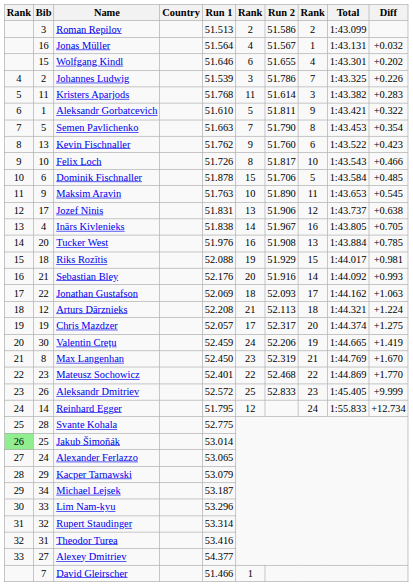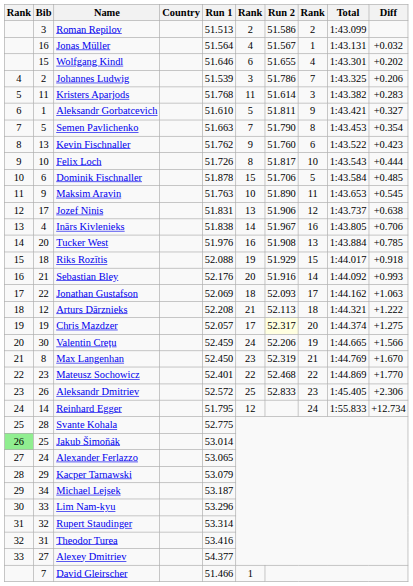 <table class="wikitable sortable" style="text-align:center">
 <tr>
 <th>Rank</th>
 <th>Bib</th>
 <th>Name</th>
 <th>Country</th>
 <th>Run 1</th>
 <th>Rank</th>
 <th>Run 2</th>
 <th>Rank</th>
 <th>Total</th>
 <th>Diff</th>
 </tr>
 <tr>
 <td></td>
 <td>3</td>
 <td align=left><a href='#'>Roman Repilov</a></td>
 <td align=left></td>
 <td>51.513</td>
 <td>2</td>
 <td>51.586</td>
 <td>2</td>
 <td>1:43.099</td>
 <td></td>
 </tr>
 <tr>
 <td></td>
 <td>16</td>
 <td align=left><a href='#'>Jonas Müller</a></td>
 <td align=left></td>
 <td>51.564</td>
 <td>4</td>
 <td>51.567</td>
 <td>1</td>
 <td>1:43.131</td>
 <td>+0.032</td>
 </tr>
 <tr>
 <td></td>
 <td>15</td>
 <td align=left><a href='#'>Wolfgang Kindl</a></td>
 <td align=left></td>
 <td>51.646</td>
 <td>6</td>
 <td>51.655</td>
 <td>4</td>
 <td>1:43.301</td>
 <td>+0.202</td>
 </tr>
 <tr>
 <td>4</td>
 <td>2</td>
 <td align=left><a href='#'>Johannes Ludwig</a></td>
 <td align=left></td>
 <td>51.539</td>
 <td>3</td>
 <td>51.786</td>
 <td>7</td>
 <td>1:43.325</td>
-<td>+0.226</td>
+<td>+0.206</td>
 </tr>
 <tr>
 <td>5</td>
 <td>11</td>
 <td align=left><a href='#'>Kristers Aparjods</a></td>
 <td align=left></td>
 <td>51.768</td>
 <td>11</td>
 <td>51.614</td>
 <td>3</td>
 <td>1:43.382</td>
 <td>+0.283</td>
 </tr>
 <tr>
 <td>6</td>
 <td>1</td>
 <td align=left><a href='#'>Aleksandr Gorbatcevich</a></td>
 <td align=left></td>
 <td>51.610</td>
 <td>5</td>
 <td>51.811</td>
 <td>9</td>
 <td>1:43.421</td>
-<td>+0.322</td>
+<td>+0.327</td>
 </tr>
 <tr>
 <td>7</td>
 <td>5</td>
 <td align=left><a href='#'>Semen Pavlichenko</a></td>
 <td align=left></td>
 <td>51.663</td>
 <td>7</td>
 <td>51.790</td>
 <td>8</td>
 <td>1:43.453</td>
 <td>+0.354</td>
 </tr>
 <tr>
 <td>8</td>
 <td>13</td>
 <td align=left><a href='#'>Kevin Fischnaller</a></td>
 <td align=left></td>
 <td>51.762</td>
 <td>9</td>
 <td>51.760</td>
 <td>6</td>
 <td>1:43.522</td>
 <td>+0.423</td>
 </tr>
 <tr>
 <td>9</td>
 <td>10</td>
 <td align=left><a href='#'>Felix Loch</a></td>
 <td align=left></td>
 <td>51.726</td>
 <td>8</td>
 <td>51.817</td>
 <td>10</td>
 <td>1:43.543</td>
-<td>+0.466</td>
+<td>+0.444</td>
 </tr>
 <tr>
 <td>10</td>
 <td>6</td>
 <td align=left><a href='#'>Dominik Fischnaller</a></td>
 <td align=left></td>
 <td>51.878</td>
 <td>15</td>
 <td>51.706</td>
 <td>5</td>
 <td>1:43.584</td>
 <td>+0.485</td>
 </tr>
 <tr>
 <td>11</td>
 <td>9</td>
 <td align=left><a href='#'>Maksim Aravin</a></td>
 <td align=left></td>
 <td>51.763</td>
 <td>10</td>
 <td>51.890</td>
 <td>11</td>
 <td>1:43.653</td>
 <td>+0.545</td>
 </tr>
 <tr>
 <td>12</td>
 <td>17</td>
 <td align=left><a href='#'>Jozef Ninis</a></td>
 <td align=left></td>
 <td>51.831</td>
 <td>13</td>
 <td>51.906</td>
 <td>12</td>
 <td>1:43.737</td>
 <td>+0.638</td>
 </tr>
 <tr>
 <td>13</td>
 <td>4</td>
 <td align=left><a href='#'>Inārs Kivlenieks</a></td>
 <td align=left></td>
 <td>51.838</td>
 <td>14</td>
 <td>51.967</td>
 <td>16</td>
 <td>1:43.805</td>
-<td>+0.705</td>
+<td>+0.706</td>
 </tr>
 <tr>
 <td>14</td>
 <td>20</td>
 <td align=left><a href='#'>Tucker West</a></td>
 <td align=left></td>
 <td>51.976</td>
 <td>16</td>
 <td>51.908</td>
 <td>13</td>
 <td>1:43.884</td>
 <td>+0.785</td>
 </tr>
 <tr>
 <td>15</td>
 <td>18</td>
 <td align=left><a href='#'>Riks Rozītis</a></td>
 <td align=left></td>
 <td>52.088</td>
 <td>19</td>
 <td>51.929</td>
 <td>15</td>
 <td>1:44.017</td>
-<td>+0.981</td>
+<td>+0.918</td>
 </tr>
 <tr>
 <td>16</td>
 <td>21</td>
 <td align=left><a href='#'>Sebastian Bley</a></td>
 <td align=left></td>
 <td>52.176</td>
 <td>20</td>
 <td>51.916</td>
 <td>14</td>
 <td>1:44.092</td>
 <td>+0.993</td>
 </tr>
 <tr>
 <td>17</td>
 <td>22</td>
 <td align=left><a href='#'>Jonathan Gustafson</a></td>
 <td align=left></td>
 <td>52.069</td>
 <td>18</td>
 <td>52.093</td>
 <td>17</td>
 <td>1:44.162</td>
 <td>+1.063</td>
 </tr>
 <tr>
 <td>18</td>
 <td>12</td>
 <td align=left><a href='#'>Arturs Dārznieks</a></td>
 <td align=left></td>
 <td>52.208</td>
 <td>21</td>
 <td>52.113</td>
 <td>18</td>
 <td>1:44.321</td>
-<td>+1.224</td>
+<td>+1.222</td>
 </tr>
 <tr>
 <td>19</td>
 <td>19</td>
 <td align=left><a href='#'>Chris Mazdzer</a></td>
 <td align=left></td>
 <td>52.057</td>
 <td>17</td>
-<td>52.317</td>
+<td style="background: lightyellow;">52.317</td>
 <td>20</td>
 <td>1:44.374</td>
 <td>+1.275</td>
 </tr>
 <tr>
 <td>20</td>
 <td>30</td>
 <td align=left><a href='#'>Valentin Crețu</a></td>
 <td align=left></td>
 <td>52.459</td>
 <td>24</td>
 <td>52.206</td>
 <td>19</td>
 <td>1:44.665</td>
-<td>+1.419</td>
+<td>+1.566</td>
 </tr>
 <tr>
 <td>21</td>
 <td>8</td>
 <td align=left><a href='#'>Max Langenhan</a></td>
 <td align=left></td>
 <td>52.450</td>
 <td>23</td>
 <td>52.319</td>
 <td>21</td>
 <td>1:44.769</td>
 <td>+1.670</td>
 </tr>
 <tr>
 <td>22</td>
 <td>23</td>
 <td align=left><a href='#'>Mateusz Sochowicz</a></td>
 <td align=left></td>
 <td>52.401</td>
 <td>22</td>
 <td>52.468</td>
 <td>22</td>
 <td>1:44.869</td>
 <td>+1.770</td>
 </tr>
 <tr>
 <td>23</td>
 <td>26</td>
 <td align=left><a href='#'>Aleksandr Dmitriev</a></td>
 <td align=left></td>
 <td>52.572</td>
 <td>25</td>
 <td>52.833</td>
 <td>23</td>
 <td>1:45.405</td>
-<td>+9.999</td>
+<td>+2.306</td>
 </tr>
 <tr>
 <td>24</td>
 <td>14</td>
 <td align=left><a href='#'>Reinhard Egger</a></td>
 <td align=left></td>
 <td>51.795</td>
 <td>12</td>
 <td></td>
 <td>24</td>
 <td>1:55.833</td>
 <td>+12.734</td>
 </tr>
 <tr>
 <td>25</td>
 <td>28</td>
 <td align=left><a href='#'>Svante Kohala</a></td>
 <td align=left></td>
 <td>52.775</td>
 <td colspan=5 rowspan=9></td>
 </tr>
 <tr>
 <td style="background: lightgreen;">26</td>
 <td>25</td>
 <td align=left><a href='#'>Jakub Šimoňák</a></td>
 <td align=left></td>
 <td>53.014</td>
 </tr>
 <tr>
 <td>27</td>
 <td>24</td>
 <td align=left><a href='#'>Alexander Ferlazzo</a></td>
 <td align=left></td>
 <td>53.065</td>
 </tr>
 <tr>
 <td>28</td>
 <td>29</td>
 <td align=left><a href='#'>Kacper Tarnawski</a></td>
 <td align=left></td>
 <td>53.079</td>
 </tr>
 <tr>
 <td>29</td>
 <td>34</td>
 <td align=left><a href='#'>Michael Lejsek</a></td>
 <td align=left></td>
 <td>53.187</td>
 </tr>
 <tr>
 <td>30</td>
 <td>33</td>
 <td align=left><a href='#'>Lim Nam-kyu</a></td>
 <td align=left></td>
 <td>53.296</td>
 </tr>
 <tr>
 <td>31</td>
 <td>32</td>
 <td align=left><a href='#'>Rupert Staudinger</a></td>
 <td align=left></td>
 <td>53.314</td>
 </tr>
 <tr>
 <td>32</td>
 <td>31</td>
 <td align=left><a href='#'>Theodor Turea</a></td>
 <td align=left></td>
 <td>53.416</td>
 </tr>
 <tr>
 <td>33</td>
 <td>27</td>
 <td align=left><a href='#'>Alexey Dmitriev</a></td>
 <td align=left></td>
 <td>54.377</td>
 </tr>
 <tr>
 <td></td>
 <td>7</td>
 <td align=left><a href='#'>David Gleirscher</a></td>
 <td align=left></td>
 <td>51.466 </td>
 <td>1</td>
 <td colspan=4></td>
 </tr>
 </table>
